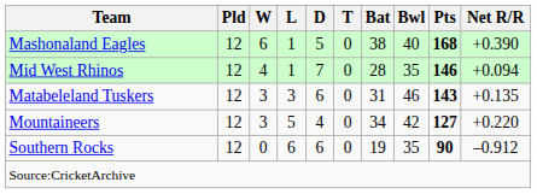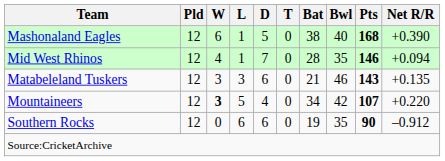 <table class="wikitable" style="text-align: center;">
 <tr>
 <th width=200>Team</th>
 <th width=20>Pld</th>
 <th width=20>W</th>
 <th width=20>L</th>
 <th width=20>D</th>
 <th width=20>T</th>
 <th width=20>Bat</th>
 <th width=20>Bwl</th>
 <th width=20>Pts</th>
 <th width=60>Net R/R</th>
 </tr>
 <tr style="background:#ccffcc;">
 <td align=left><a href='#'>Mashonaland Eagles</a></td>
 <td>12</td>
 <td>6</td>
 <td>1</td>
 <td>5</td>
 <td>0</td>
 <td>38</td>
 <td>40</td>
 <td><strong>168</strong></td>
 <td>+0.390</td>
 </tr>
 <tr style="background:#ccffcc;">
 <td align=left><a href='#'>Mid West Rhinos</a></td>
 <td>12</td>
 <td>4</td>
 <td>1</td>
 <td>7</td>
 <td>0</td>
 <td>28</td>
 <td>35</td>
 <td><strong>146</strong></td>
 <td>+0.094</td>
 </tr>
 <tr>
 <td align=left><a href='#'>Matabeleland Tuskers</a></td>
 <td>12</td>
 <td>3</td>
 <td>3</td>
 <td>6</td>
 <td>0</td>
-<td>31</td>
+<td>21</td>
 <td>46</td>
 <td><strong>143</strong></td>
 <td>+0.135</td>
 </tr>
 <tr>
 <td align=left><a href='#'>Mountaineers</a></td>
 <td>12</td>
-<td>3</td>
+<td><strong>3</strong></td>
 <td>5</td>
 <td>4</td>
 <td>0</td>
 <td>34</td>
 <td>42</td>
-<td><strong>127</strong></td>
+<td><strong>107</strong></td>
 <td>+0.220</td>
 </tr>
 <tr>
 <td align=left><a href='#'>Southern Rocks</a></td>
 <td>12</td>
 <td>0</td>
 <td>6</td>
 <td>6</td>
 <td>0</td>
 <td>19</td>
 <td>35</td>
 <td><strong>90</strong></td>
 <td>–0.912</td>
 </tr>
 <tr>
 <td align=left colspan="11"><small>Source:CricketArchive</small></td>
 </tr>
 </table>
